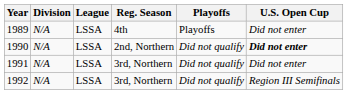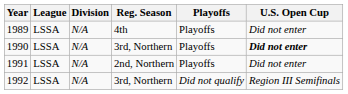 <table class="wikitable">
 <tr>
 <th>Year</th>
+<th>League</th>
 <th>Division</th>
-<th>League</th>
 <th>Reg. Season</th>
 <th>Playoffs</th>
 <th>U.S. Open Cup</th>
 </tr>
 <tr>
 <td>1989</td>
+<td>LSSA</td>
 <td><em>N/A</em></td>
-<td>LSSA</td>
 <td>4th</td>
 <td>Playoffs</td>
 <td><em>Did not enter</em></td>
 </tr>
 <tr>
 <td>1990</td>
+<td>LSSA</td>
 <td><em>N/A</em></td>
-<td>LSSA</td>
-<td>2nd, Northern</td>
-<td><em>Did not qualify</em></td>
+<td>3rd, Northern</td>
+<td>Playoffs</td>
 <td><strong><em>Did not enter</em></strong></td>
 </tr>
 <tr>
 <td>1991</td>
+<td>LSSA</td>
 <td><em>N/A</em></td>
-<td>LSSA</td>
-<td>3rd, Northern</td>
-<td><em>Did not qualify</em></td>
+<td>2nd, Northern</td>
+<td>Playoffs</td>
 <td><em>Did not enter</em></td>
 </tr>
 <tr>
 <td>1992</td>
+<td>LSSA</td>
 <td><em>N/A</em></td>
-<td>LSSA</td>
 <td>3rd, Northern</td>
 <td><em>Did not qualify</em></td>
 <td><em>Region III Semifinals</em></td>
 </tr>
 </table>
